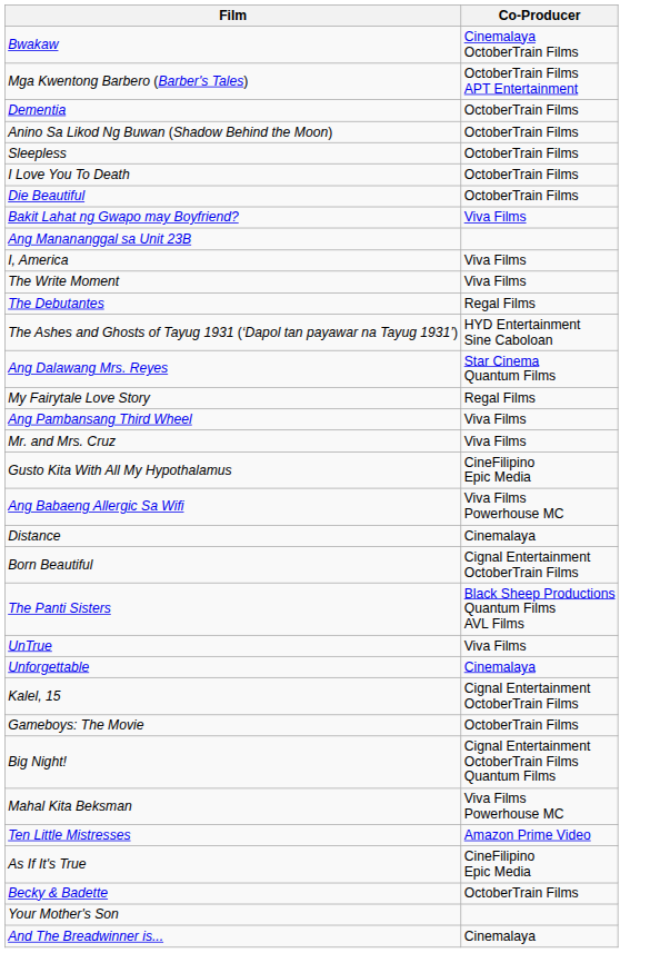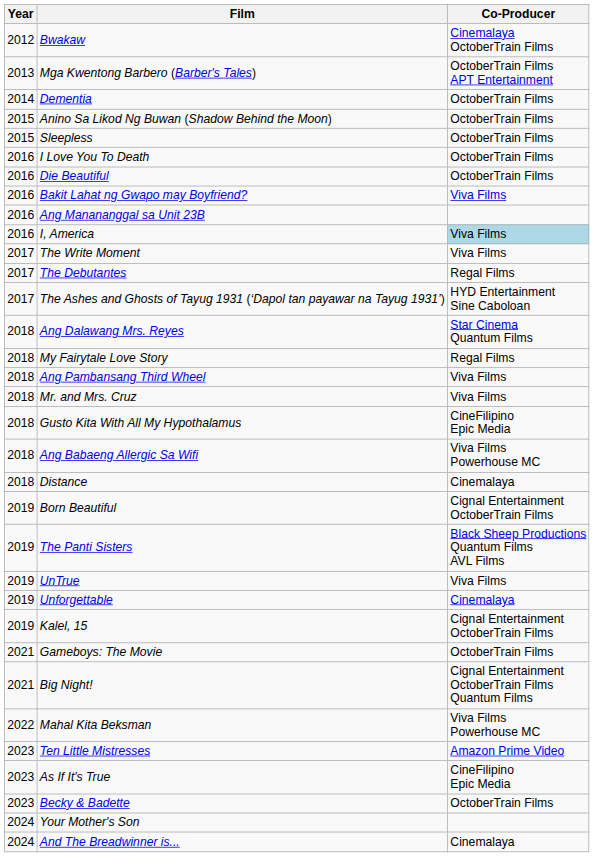 <table class="wikitable sortable mw-collapsible">
 <tr>
+<th>Year</th>
 <th>Film</th>
 <th>Co-Producer</th>
 </tr>
 <tr>
+<td>2012</td>
 <td><em><a href='#'>Bwakaw</a></em></td>
 <td><a href='#'>Cinemalaya</a><br>OctoberTrain Films</td>
 </tr>
 <tr>
+<td>2013</td>
 <td><em>Mga Kwentong Barbero</em> (<em><a href='#'>Barber's Tales</a></em>)</td>
 <td>OctoberTrain Films<br><a href='#'>APT Entertainment</a></td>
 </tr>
 <tr>
+<td>2014</td>
 <td><em><a href='#'>Dementia</a></em></td>
 <td>OctoberTrain Films</td>
 </tr>
 <tr>
+<td>2015</td>
 <td><em>Anino Sa Likod Ng Buwan</em> (<em>Shadow Behind the Moon</em>)</td>
 <td>OctoberTrain Films</td>
 </tr>
 <tr>
+<td>2015</td>
 <td><em>Sleepless</em></td>
 <td>OctoberTrain Films</td>
 </tr>
 <tr>
+<td>2016</td>
 <td><em>I Love You To Death</em></td>
 <td>OctoberTrain Films</td>
 </tr>
 <tr>
+<td>2016</td>
 <td><em><a href='#'>Die Beautiful</a></em></td>
 <td>OctoberTrain Films</td>
 </tr>
 <tr>
+<td>2016</td>
 <td><em><a href='#'>Bakit Lahat ng Gwapo may Boyfriend?</a></em></td>
 <td><a href='#'>Viva Films</a></td>
 </tr>
 <tr>
+<td>2016</td>
 <td><em><a href='#'>Ang Manananggal sa Unit 23B</a></em></td>
 <td></td>
 </tr>
 <tr>
+<td>2016</td>
 <td><em>I, America</em></td>
-<td>Viva Films</td>
+<td style="background: lightblue;">Viva Films</td>
 </tr>
 <tr>
+<td>2017</td>
 <td><em>The Write Moment</em></td>
 <td>Viva Films</td>
 </tr>
 <tr>
+<td>2017</td>
 <td><em><a href='#'>The Debutantes</a></em></td>
 <td>Regal Films</td>
 </tr>
 <tr>
+<td>2017</td>
 <td><em>The Ashes and Ghosts of Tayug 1931</em> (<em>‘Dapol tan payawar na Tayug 1931’</em>)</td>
 <td>HYD Entertainment<br>Sine Caboloan</td>
 </tr>
 <tr>
+<td>2018</td>
 <td><em><a href='#'>Ang Dalawang Mrs. Reyes</a></em></td>
 <td><a href='#'>Star Cinema</a><br>Quantum Films</td>
 </tr>
 <tr>
+<td>2018</td>
 <td><em>My Fairytale Love Story</em></td>
 <td>Regal Films</td>
 </tr>
 <tr>
+<td>2018</td>
 <td><em><a href='#'>Ang Pambansang Third Wheel</a></em></td>
 <td>Viva Films</td>
 </tr>
 <tr>
+<td>2018</td>
 <td><em>Mr. and Mrs. Cruz</em></td>
 <td>Viva Films</td>
 </tr>
 <tr>
+<td>2018</td>
 <td><em>Gusto Kita With All My Hypothalamus</em></td>
 <td>CineFilipino<br>Epic Media</td>
 </tr>
 <tr>
+<td>2018</td>
 <td><em><a href='#'>Ang Babaeng Allergic Sa Wifi</a></em></td>
 <td>Viva Films<br>Powerhouse MC</td>
 </tr>
 <tr>
+<td>2018</td>
 <td><em>Distance</em></td>
 <td>Cinemalaya</td>
 </tr>
 <tr>
+<td>2019</td>
 <td><em>Born Beautiful</em></td>
 <td>Cignal Entertainment<br>OctoberTrain Films</td>
 </tr>
 <tr>
+<td>2019</td>
 <td><em><a href='#'>The Panti Sisters</a></em></td>
 <td><a href='#'>Black Sheep Productions</a><br>Quantum Films<br>AVL Films</td>
 </tr>
 <tr>
+<td>2019</td>
 <td><em><a href='#'>UnTrue</a></em></td>
 <td>Viva Films</td>
 </tr>
 <tr>
+<td>2019</td>
 <td><em><a href='#'>Unforgettable</a></em></td>
 <td><a href='#'>Cinemalaya</a></td>
 </tr>
 <tr>
+<td>2019</td>
 <td><em>Kalel, 15</em></td>
 <td>Cignal Entertainment<br>OctoberTrain Films</td>
 </tr>
 <tr>
+<td>2021</td>
 <td><em>Gameboys: The Movie</em></td>
 <td>OctoberTrain Films</td>
 </tr>
 <tr>
+<td>2021</td>
 <td><em>Big Night!</em></td>
 <td>Cignal Entertainment<br>OctoberTrain Films<br>Quantum Films</td>
 </tr>
 <tr>
+<td>2022</td>
 <td><em>Mahal Kita Beksman</em></td>
 <td>Viva Films<br>Powerhouse MC</td>
 </tr>
 <tr>
+<td>2023</td>
 <td><em><a href='#'>Ten Little Mistresses</a></em></td>
 <td><a href='#'>Amazon Prime Video</a></td>
 </tr>
 <tr>
+<td>2023</td>
 <td><em>As If It's True</em></td>
 <td>CineFilipino<br>Epic Media</td>
 </tr>
 <tr>
+<td>2023</td>
 <td><em><a href='#'>Becky & Badette</a></em></td>
 <td>OctoberTrain Films</td>
 </tr>
 <tr>
+<td>2024</td>
 <td><em>Your Mother's Son</em></td>
 <td></td>
 </tr>
 <tr>
+<td>2024</td>
 <td><em><a href='#'>And The Breadwinner is...</a></em></td>
 <td>Cinemalaya</td>
 </tr>
 </table>
